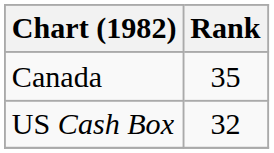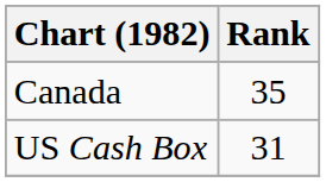 <table class="wikitable sortable">
 <tr>
 <th>Chart (1982)</th>
 <th style="text-align:center;">Rank</th>
 </tr>
 <tr>
 <td>Canada </td>
 <td style="text-align:center;">35</td>
 </tr>
 <tr>
 <td>US <em>Cash Box</em> </td>
-<td style="text-align:center;">32</td>
+<td style="text-align:center;">31</td>
 </tr>
 <tr>
 </tr>
 </table>
